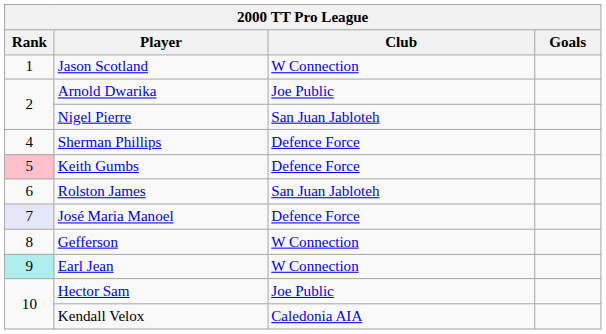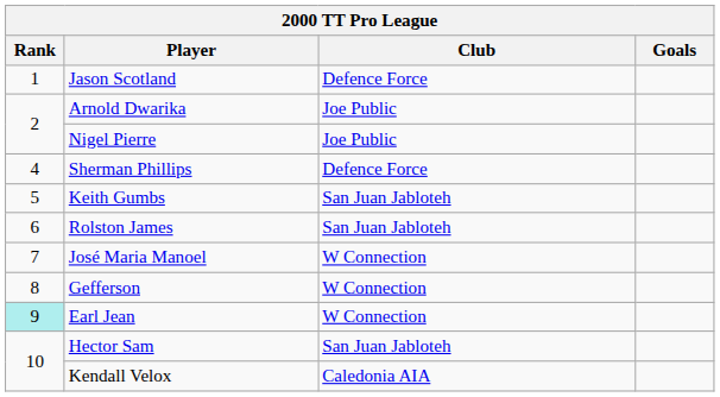 <table class="collapsible wikitable collapsed" width=45%; style="font-size:90%;">
 <tr>
 <th colspan="4">2000 TT Pro League</th>
 </tr>
 <tr>
 <th width=1%>Rank</th>
 <th width=16%>Player</th>
 <th width=20%>Club</th>
 <th width=3%>Goals</th>
 </tr>
 <tr>
 <td rowspan=1 align=center>1</td>
 <td> <a href='#'>Jason Scotland</a></td>
-<td><a href='#'>W Connection</a></td>
+<td><a href='#'>Defence Force</a></td>
 <td></td>
 </tr>
 <tr>
 <td rowspan=2 align=center>2</td>
 <td> <a href='#'>Arnold Dwarika</a></td>
 <td><a href='#'>Joe Public</a></td>
 <td></td>
 </tr>
 <tr>
 <td> <a href='#'>Nigel Pierre</a></td>
-<td><a href='#'>San Juan Jabloteh</a></td>
+<td><a href='#'>Joe Public</a></td>
 <td></td>
 </tr>
 <tr>
 <td rowspan=1 align=center>4</td>
 <td> <a href='#'>Sherman Phillips</a></td>
 <td><a href='#'>Defence Force</a></td>
 <td></td>
 </tr>
 <tr>
-<td rowspan=1 align=center style="background: pink;">5</td>
+<td rowspan=1 align=center>5</td>
 <td> <a href='#'>Keith Gumbs</a></td>
-<td><a href='#'>Defence Force</a></td>
+<td><a href='#'>San Juan Jabloteh</a></td>
 <td></td>
 </tr>
 <tr>
 <td rowspan=1 align=center>6</td>
 <td> <a href='#'>Rolston James</a></td>
 <td><a href='#'>San Juan Jabloteh</a></td>
 <td></td>
 </tr>
 <tr>
-<td rowspan=1 align=center style="background: lavender;">7</td>
+<td rowspan=1 align=center>7</td>
 <td> <a href='#'>José Maria Manoel</a></td>
-<td><a href='#'>Defence Force</a></td>
+<td><a href='#'>W Connection</a></td>
 <td></td>
 </tr>
 <tr>
 <td rowspan=1 align=center>8</td>
 <td> <a href='#'>Gefferson</a></td>
 <td><a href='#'>W Connection</a></td>
 <td></td>
 </tr>
 <tr>
 <td rowspan=1 align=center style="background: paleturquoise;">9</td>
 <td> <a href='#'>Earl Jean</a></td>
 <td><a href='#'>W Connection</a></td>
 <td></td>
 </tr>
 <tr>
 <td rowspan=2 align=center>10</td>
 <td> <a href='#'>Hector Sam</a></td>
-<td><a href='#'>Joe Public</a></td>
+<td><a href='#'>San Juan Jabloteh</a></td>
 <td></td>
 </tr>
 <tr>
 <td> Kendall Velox</td>
 <td><a href='#'>Caledonia AIA</a></td>
 <td></td>
 </tr>
 </table>
